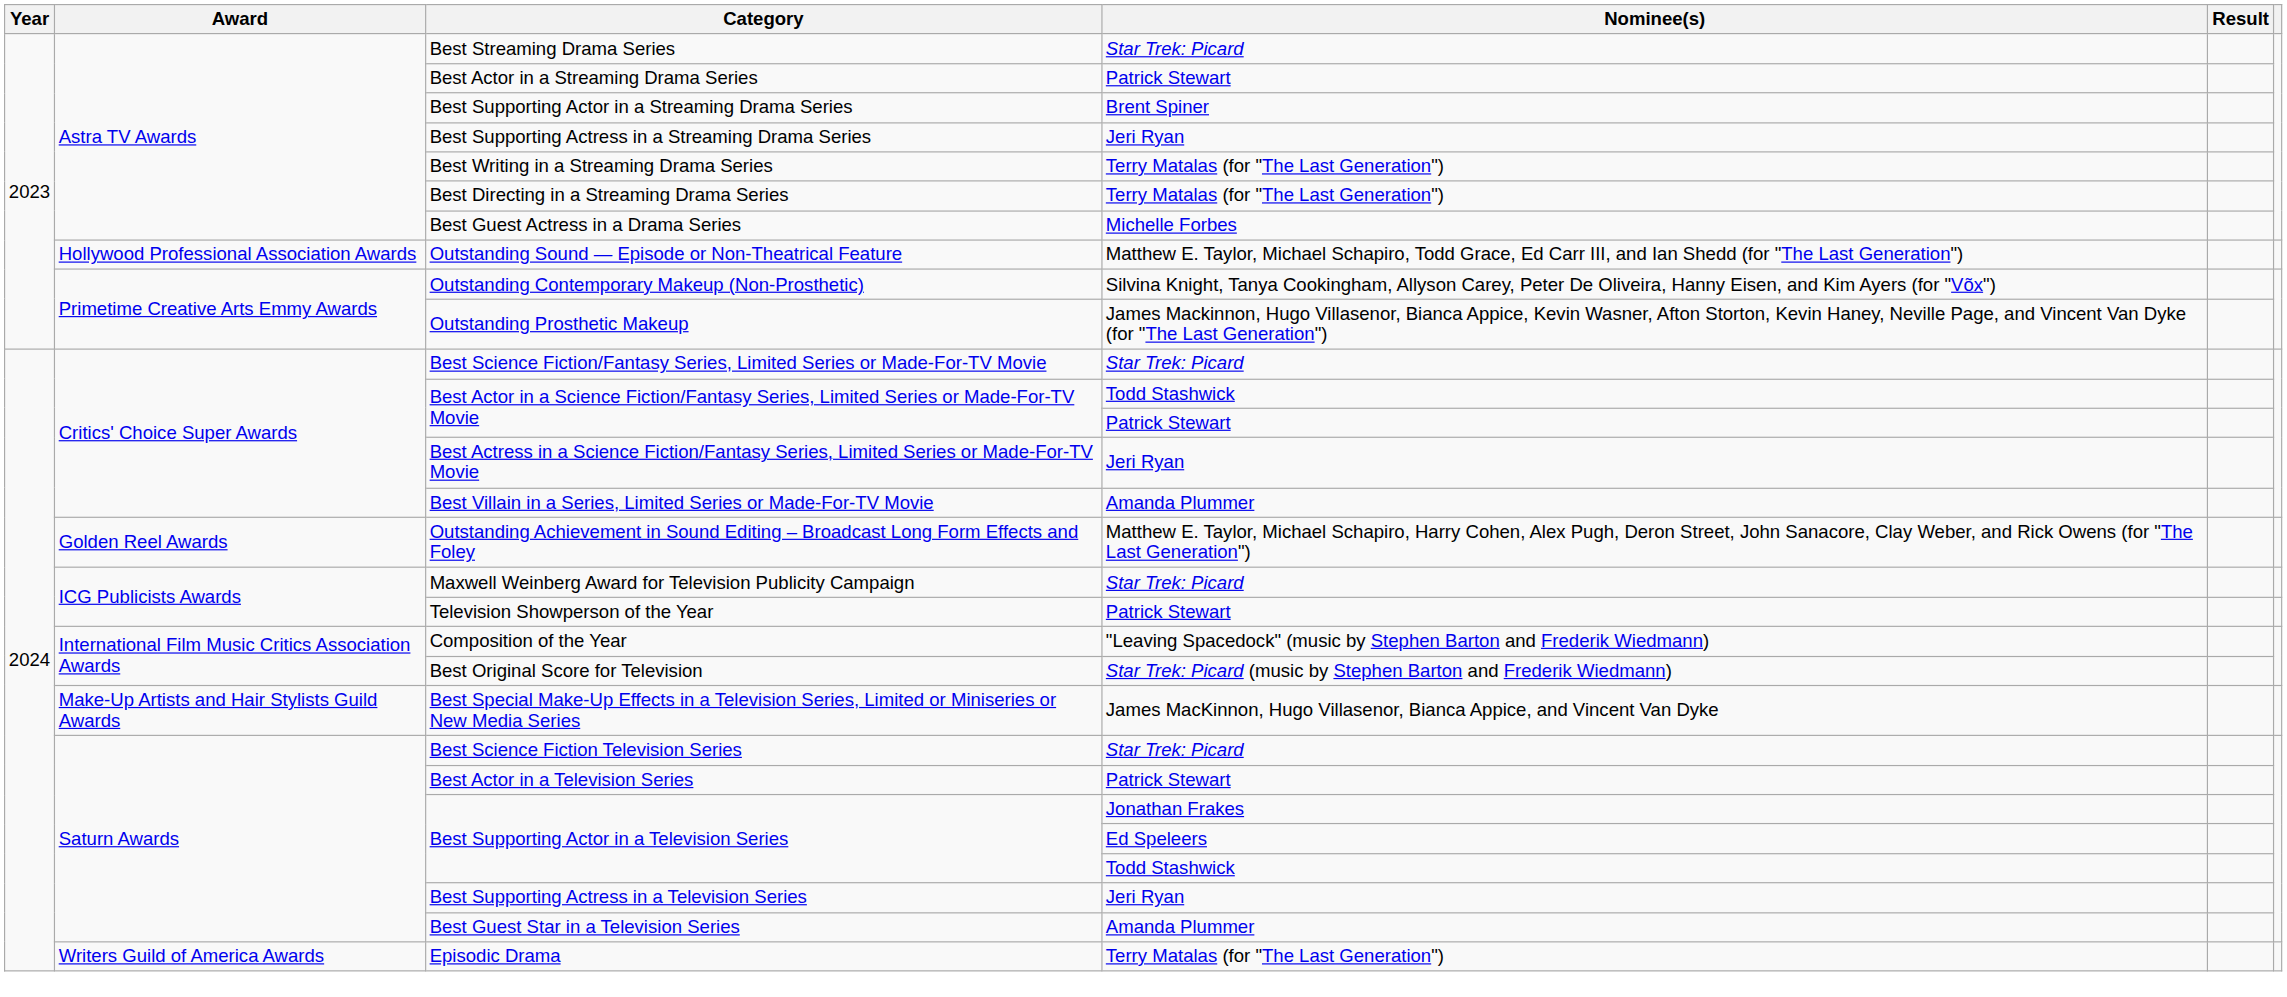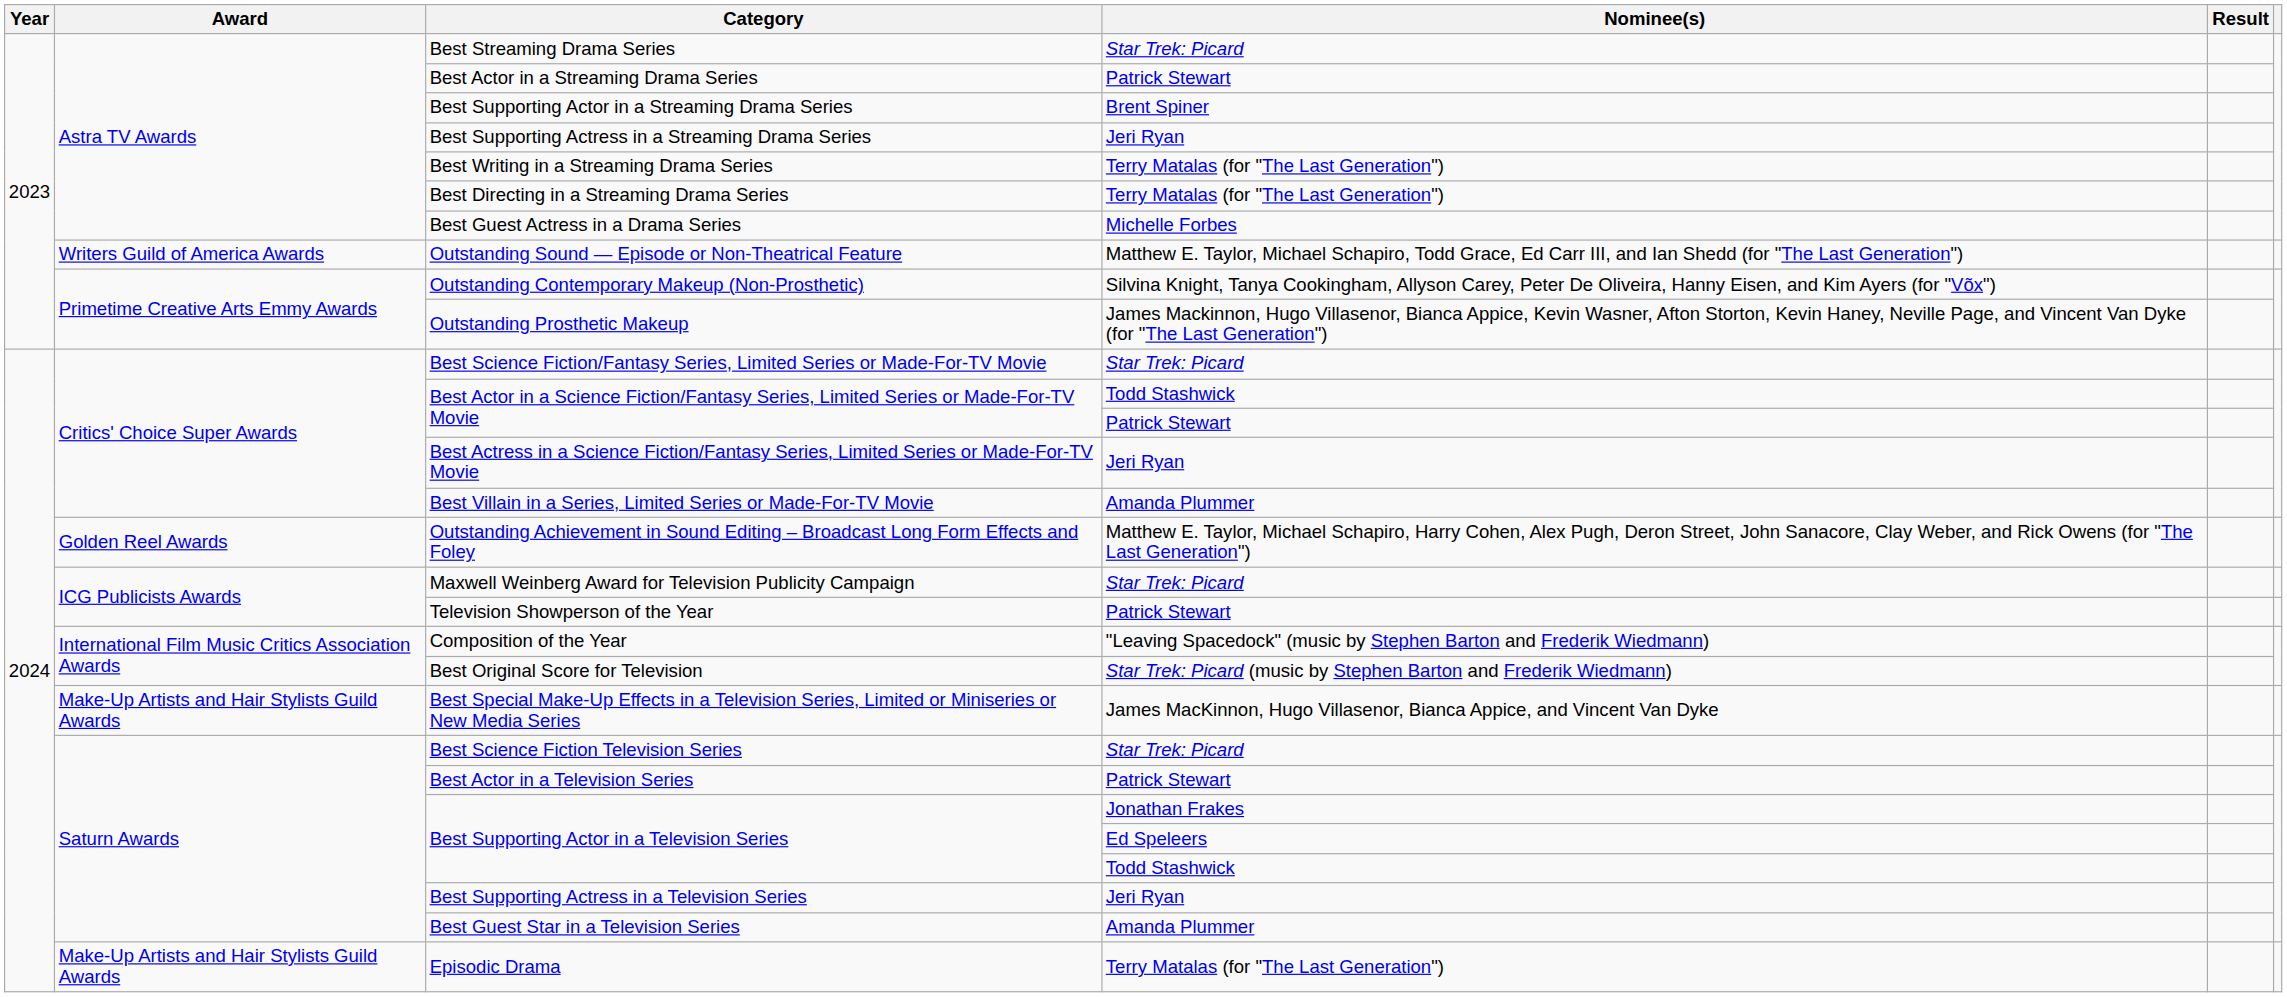 <table class="wikitable sortable" style="width:99%">
 <tr>
 <th scope="col">Year</th>
 <th scope="col">Award</th>
 <th scope="col">Category</th>
 <th scope="col">Nominee(s)</th>
 <th scope="col">Result</th>
 <th scope="col" class="unsortable"></th>
 </tr>
 <tr>
 <td rowspan="10" style="text-align:center;">2023</td>
 <td rowspan="7"><a href='#'>Astra TV Awards</a></td>
 <td>Best Streaming Drama Series</td>
 <td><em><a href='#'>Star Trek: Picard</a></em></td>
 <td></td>
 <td rowspan="7" style="text-align:center;"></td>
 </tr>
 <tr>
 <td>Best Actor in a Streaming Drama Series</td>
 <td><a href='#'>Patrick Stewart</a></td>
 <td></td>
 </tr>
 <tr>
 <td>Best Supporting Actor in a Streaming Drama Series</td>
 <td><a href='#'>Brent Spiner</a></td>
 <td></td>
 </tr>
 <tr>
 <td>Best Supporting Actress in a Streaming Drama Series</td>
 <td><a href='#'>Jeri Ryan</a></td>
 <td></td>
 </tr>
 <tr>
 <td>Best Writing in a Streaming Drama Series</td>
 <td><a href='#'>Terry Matalas</a> (for "<a href='#'>The Last Generation</a>")</td>
 <td></td>
 </tr>
 <tr>
 <td>Best Directing in a Streaming Drama Series</td>
 <td><a href='#'>Terry Matalas</a> (for "<a href='#'>The Last Generation</a>")</td>
 <td></td>
 </tr>
 <tr>
 <td>Best Guest Actress in a Drama Series</td>
 <td><a href='#'>Michelle Forbes</a></td>
 <td></td>
 </tr>
 <tr>
-<td><a href='#'>Hollywood Professional Association Awards</a></td>
+<td><a href='#'>Writers Guild of America Awards</a></td>
 <td><a href='#'>Outstanding Sound — Episode or Non-Theatrical Feature</a></td>
 <td>Matthew E. Taylor, Michael Schapiro, Todd Grace, Ed Carr III, and Ian Shedd (for "<a href='#'>The Last Generation</a>")</td>
 <td></td>
 <td style="text-align:center;"></td>
 </tr>
 <tr>
 <td rowspan="2"><a href='#'>Primetime Creative Arts Emmy Awards</a></td>
 <td><a href='#'>Outstanding Contemporary Makeup (Non-Prosthetic)</a></td>
 <td>Silvina Knight, Tanya Cookingham, Allyson Carey, Peter De Oliveira, Hanny Eisen, and Kim Ayers (for "<a href='#'>Võx</a>")</td>
 <td></td>
 <td rowspan="2" style="text-align:center;"></td>
 </tr>
 <tr>
 <td><a href='#'>Outstanding Prosthetic Makeup</a></td>
 <td>James Mackinnon, Hugo Villasenor, Bianca Appice, Kevin Wasner, Afton Storton, Kevin Haney, Neville Page, and Vincent Van Dyke (for "<a href='#'>The Last Generation</a>")</td>
 <td></td>
 </tr>
 <tr>
 <td rowspan="19" style="text-align:center;">2024</td>
 <td rowspan="5"><a href='#'>Critics' Choice Super Awards</a></td>
 <td><a href='#'>Best Science Fiction/Fantasy Series, Limited Series or Made-For-TV Movie</a></td>
 <td><em><a href='#'>Star Trek: Picard</a></em></td>
 <td></td>
 <td style="text-align:center" rowspan="5"></td>
 </tr>
 <tr>
 <td rowspan="2"><a href='#'>Best Actor in a Science Fiction/Fantasy Series, Limited Series or Made-For-TV Movie</a></td>
 <td><a href='#'>Todd Stashwick</a></td>
 <td></td>
 </tr>
 <tr>
 <td><a href='#'>Patrick Stewart</a></td>
 <td></td>
 </tr>
 <tr>
 <td><a href='#'>Best Actress in a Science Fiction/Fantasy Series, Limited Series or Made-For-TV Movie</a></td>
 <td><a href='#'>Jeri Ryan</a></td>
 <td></td>
 </tr>
 <tr>
 <td><a href='#'>Best Villain in a Series, Limited Series or Made-For-TV Movie</a></td>
 <td><a href='#'>Amanda Plummer</a></td>
 <td></td>
 </tr>
 <tr>
 <td><a href='#'>Golden Reel Awards</a></td>
 <td><a href='#'>Outstanding Achievement in Sound Editing – Broadcast Long Form Effects and Foley</a></td>
 <td>Matthew E. Taylor, Michael Schapiro, Harry Cohen, Alex Pugh, Deron Street, John Sanacore, Clay Weber, and Rick Owens (for "<a href='#'>The Last Generation</a>")</td>
 <td></td>
 <td style="text-align:center"></td>
 </tr>
 <tr>
 <td rowspan="2"><a href='#'>ICG Publicists Awards</a></td>
 <td>Maxwell Weinberg Award for Television Publicity Campaign</td>
 <td><em><a href='#'>Star Trek: Picard</a></em></td>
 <td></td>
 <td style="text-align:center;"></td>
 </tr>
 <tr>
 <td>Television Showperson of the Year</td>
 <td><a href='#'>Patrick Stewart</a></td>
 <td></td>
 <td style="text-align:center;"></td>
 </tr>
 <tr>
 <td rowspan="2"><a href='#'>International Film Music Critics Association Awards</a></td>
 <td>Composition of the Year</td>
 <td>"Leaving Spacedock" (music by <a href='#'>Stephen Barton</a> and <a href='#'>Frederik Wiedmann</a>)</td>
 <td></td>
 <td rowspan="2" style="text-align:center"></td>
 </tr>
 <tr>
 <td>Best Original Score for Television</td>
 <td><em><a href='#'>Star Trek: Picard</a></em> (music by <a href='#'>Stephen Barton</a> and <a href='#'>Frederik Wiedmann</a>)</td>
 <td></td>
 </tr>
 <tr>
 <td><a href='#'>Make-Up Artists and Hair Stylists Guild Awards</a></td>
 <td><a href='#'>Best Special Make-Up Effects in a Television Series, Limited or Miniseries or New Media Series</a></td>
 <td>James MacKinnon, Hugo Villasenor, Bianca Appice, and Vincent Van Dyke</td>
 <td></td>
 <td style="text-align:center"></td>
 </tr>
 <tr>
 <td rowspan="7"><a href='#'>Saturn Awards</a></td>
 <td><a href='#'>Best Science Fiction Television Series</a></td>
 <td><em><a href='#'>Star Trek: Picard</a></em></td>
 <td></td>
 <td rowspan="7" style="text-align:center;"></td>
 </tr>
 <tr>
 <td><a href='#'>Best Actor in a Television Series</a></td>
 <td><a href='#'>Patrick Stewart</a></td>
 <td></td>
 </tr>
 <tr>
 <td rowspan="3"><a href='#'>Best Supporting Actor in a Television Series</a></td>
 <td><a href='#'>Jonathan Frakes</a></td>
 <td></td>
 </tr>
 <tr>
 <td><a href='#'>Ed Speleers</a></td>
 <td></td>
 </tr>
 <tr>
 <td><a href='#'>Todd Stashwick</a></td>
 <td></td>
 </tr>
 <tr>
 <td><a href='#'>Best Supporting Actress in a Television Series</a></td>
 <td><a href='#'>Jeri Ryan</a></td>
 <td></td>
 </tr>
 <tr>
 <td><a href='#'>Best Guest Star in a Television Series</a></td>
 <td><a href='#'>Amanda Plummer</a></td>
 <td></td>
 </tr>
 <tr>
-<td><a href='#'>Writers Guild of America Awards</a></td>
+<td><a href='#'>Make-Up Artists and Hair Stylists Guild Awards</a></td>
 <td><a href='#'>Episodic Drama</a></td>
 <td><a href='#'>Terry Matalas</a> (for "<a href='#'>The Last Generation</a>")</td>
 <td></td>
 <td style="text-align:center;"></td>
 </tr>
 </table>
